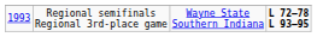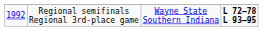 <table class="wikitable">
 <tr>
 </tr>
 <tr style="text-align:center;">
-<td><a href='#'>1993</a></td>
+<td><a href='#'>1992</a></td>
 <td>Regional semifinals<br>Regional 3rd-place game</td>
 <td><a href='#'>Wayne State</a><br><a href='#'>Southern Indiana</a></td>
 <td><strong>L 72–78<br>L 93–95</strong></td>
 </tr>
 </table>
